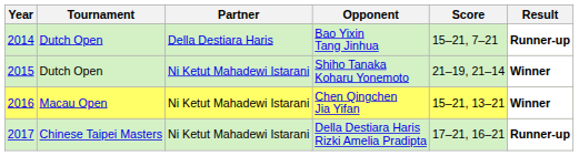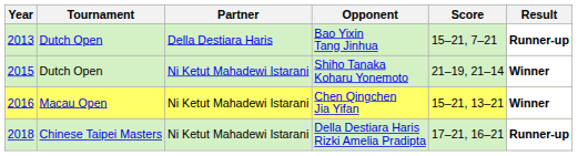 <table class="sortable wikitable" style="font-size: 90%">
 <tr>
 <th>Year</th>
 <th>Tournament</th>
 <th>Partner</th>
 <th>Opponent</th>
 <th>Score</th>
 <th>Result</th>
 </tr>
 <tr style="background:#D4F1C5">
-<td align="center"><a href='#'>2014</a></td>
+<td align="center"><a href='#'>2013</a></td>
 <td align="left"><a href='#'>Dutch Open</a></td>
 <td align="left"> <a href='#'>Della Destiara Haris</a></td>
 <td align="left"> <a href='#'>Bao Yixin</a> <br>  <a href='#'>Tang Jinhua</a></td>
 <td align="left">15–21, 7–21</td>
 <td style="text-align: left; background:white"> <strong>Runner-up</strong></td>
 </tr>
 <tr style="background:#D4F1C5">
 <td align="center"><a href='#'>2015</a></td>
 <td align="left">Dutch Open</td>
 <td align="left"> <a href='#'>Ni Ketut Mahadewi Istarani</a></td>
 <td align="left"> <a href='#'>Shiho Tanaka</a> <br>  <a href='#'>Koharu Yonemoto</a></td>
 <td align="left">21–19, 21–14</td>
 <td style="text-align:left; background:white"> <strong>Winner</strong></td>
 </tr>
 <tr style="background:#FFFF67">
 <td align="center"><a href='#'>2016</a></td>
 <td align="left"><a href='#'>Macau Open</a></td>
 <td align="left"> Ni Ketut Mahadewi Istarani</td>
 <td align="left"> <a href='#'>Chen Qingchen</a> <br>  <a href='#'>Jia Yifan</a></td>
 <td align="left">15–21, 13–21</td>
 <td style="text-align:left; background:white"> <strong>Winner</strong></td>
 </tr>
 <tr style="background:#D4F1C5">
-<td align="center"><a href='#'>2017</a></td>
+<td align="center"><a href='#'>2018</a></td>
 <td align="left"><a href='#'>Chinese Taipei Masters</a></td>
 <td align="left"> Ni Ketut Mahadewi Istarani</td>
 <td align="left"> <a href='#'>Della Destiara Haris</a> <br>  <a href='#'>Rizki Amelia Pradipta</a></td>
 <td align="left">17–21, 16–21</td>
 <td style="text-align:left; background:white"> <strong>Runner-up</strong></td>
 </tr>
 </table>
